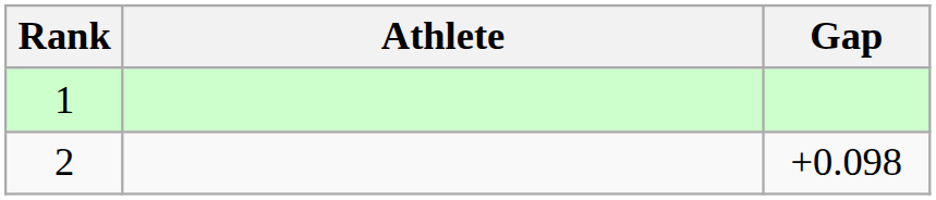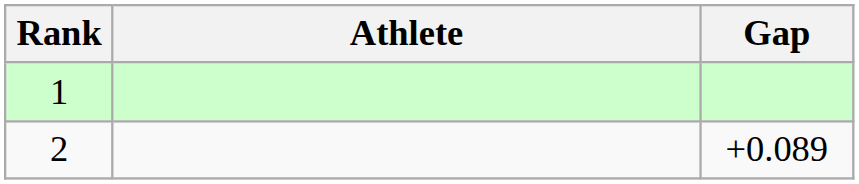 <table class=wikitable style="text-align:center">
 <tr>
 <th width=40>Rank</th>
 <th width=250>Athlete</th>
 <th width=60>Gap</th>
 </tr>
 <tr bgcolor="ccffcc">
 <td>1</td>
 <td align=left></td>
 <td></td>
 </tr>
 <tr>
 <td>2</td>
 <td align=left></td>
-<td>+0.098</td>
+<td>+0.089</td>
 </tr>
 </table>
